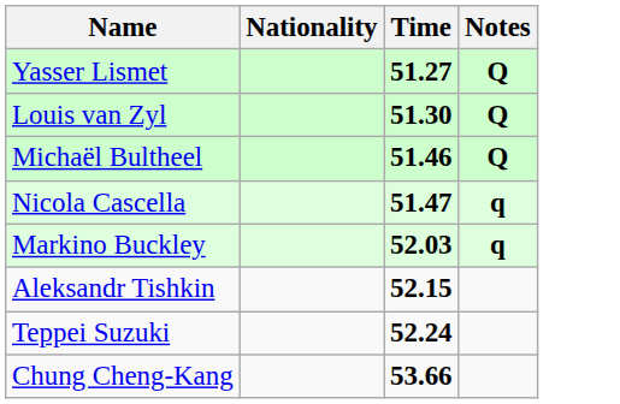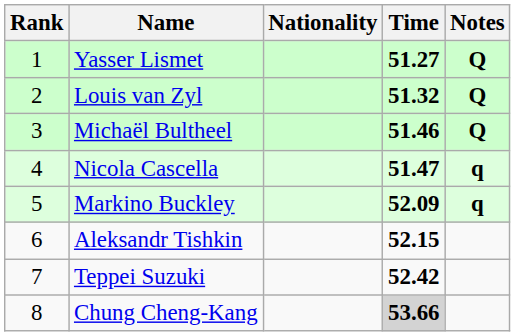 <table class="wikitable sortable" style="text-align:center">
 <tr>
+<th>Rank</th>
 <th>Name</th>
 <th>Nationality</th>
 <th>Time</th>
 <th>Notes</th>
 </tr>
 <tr bgcolor=ccffcc>
+<td>1</td>
 <td align=left><a href='#'>Yasser Lismet</a></td>
 <td align=left></td>
 <td><strong>51.27</strong></td>
 <td><strong>Q</strong></td>
 </tr>
 <tr bgcolor=ccffcc>
+<td>2</td>
 <td align=left><a href='#'>Louis van Zyl</a></td>
 <td align=left></td>
-<td><strong>51.30</strong></td>
+<td><strong>51.32</strong></td>
 <td><strong>Q</strong></td>
 </tr>
 <tr bgcolor=ccffcc>
+<td>3</td>
 <td align=left><a href='#'>Michaël Bultheel</a></td>
 <td align=left></td>
 <td><strong>51.46</strong></td>
 <td><strong>Q</strong></td>
 </tr>
 <tr bgcolor=ddffdd>
+<td>4</td>
 <td align=left><a href='#'>Nicola Cascella</a></td>
 <td align=left></td>
 <td><strong>51.47</strong></td>
 <td><strong>q</strong></td>
 </tr>
 <tr bgcolor=ddffdd>
+<td>5</td>
 <td align=left><a href='#'>Markino Buckley</a></td>
 <td align=left></td>
-<td><strong>52.03</strong></td>
+<td><strong>52.09</strong></td>
 <td><strong>q</strong></td>
 </tr>
 <tr>
+<td>6</td>
 <td align=left><a href='#'>Aleksandr Tishkin</a></td>
 <td align=left></td>
 <td><strong>52.15</strong></td>
 <td></td>
 </tr>
 <tr>
+<td>7</td>
 <td align=left><a href='#'>Teppei Suzuki</a></td>
 <td align=left></td>
-<td><strong>52.24</strong></td>
+<td><strong>52.42</strong></td>
 <td></td>
 </tr>
 <tr>
+<td>8</td>
 <td align=left><a href='#'>Chung Cheng-Kang</a></td>
 <td align=left></td>
-<td><strong>53.66</strong></td>
+<td style="background: lightgrey;"><strong>53.66</strong></td>
 <td></td>
 </tr>
 </table>
